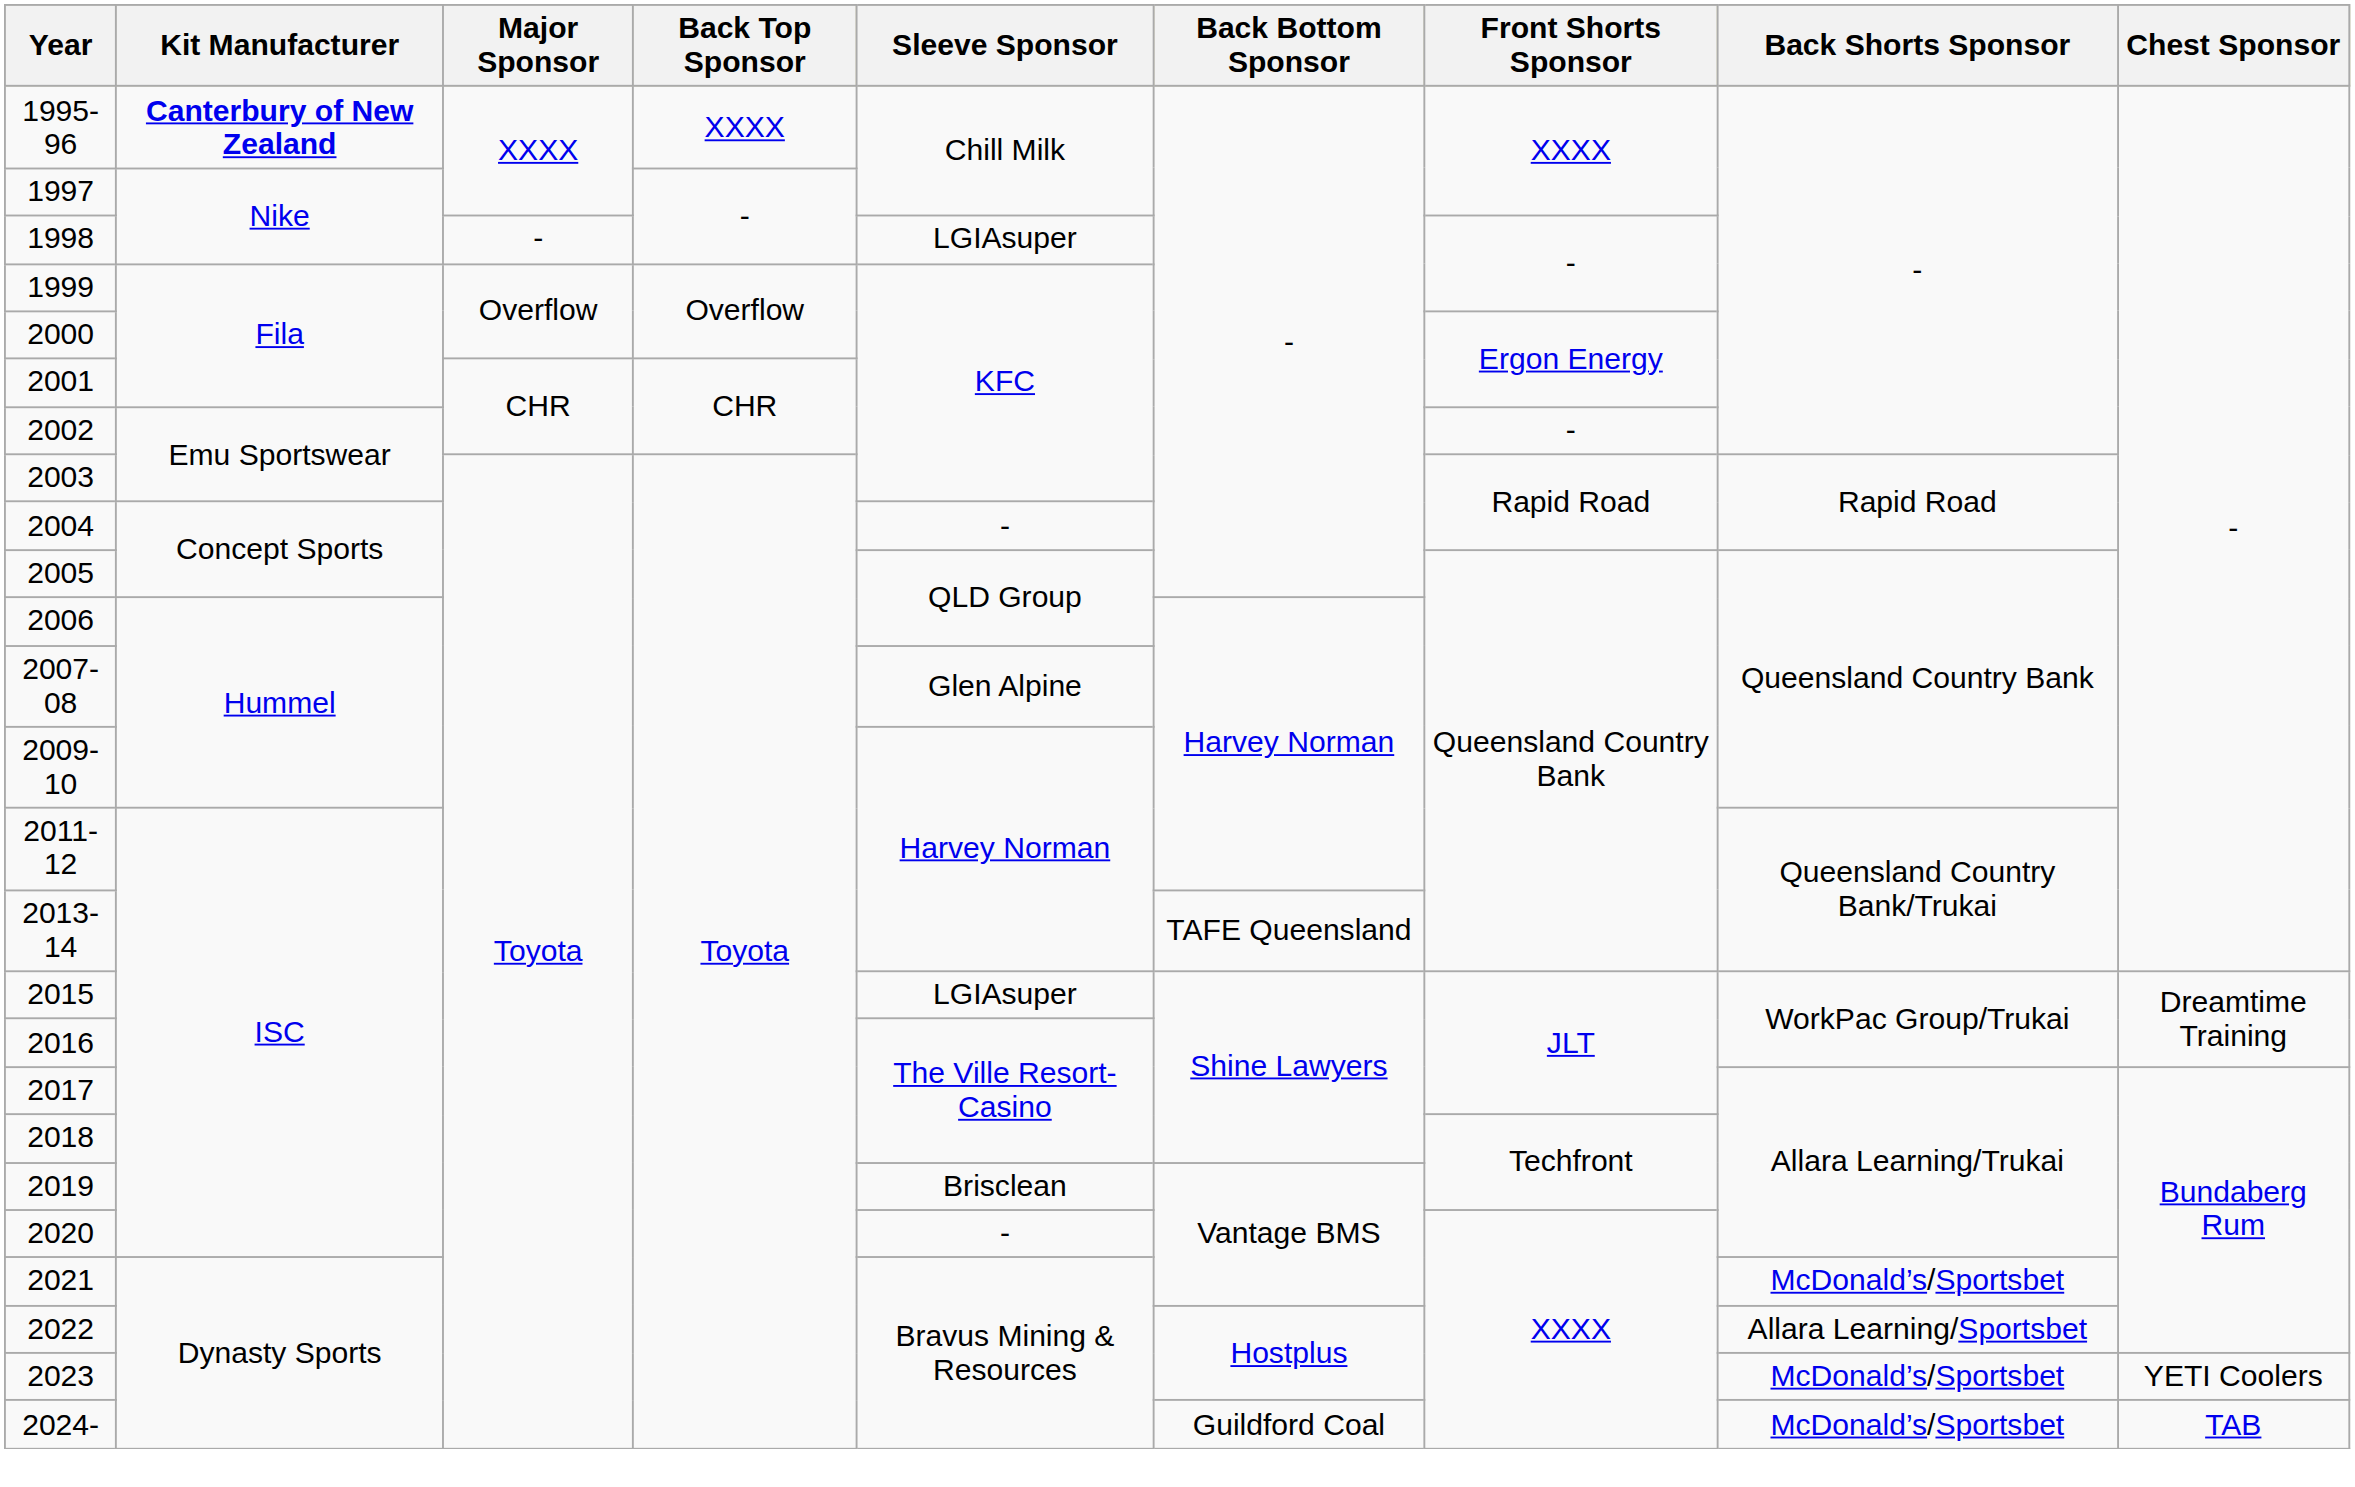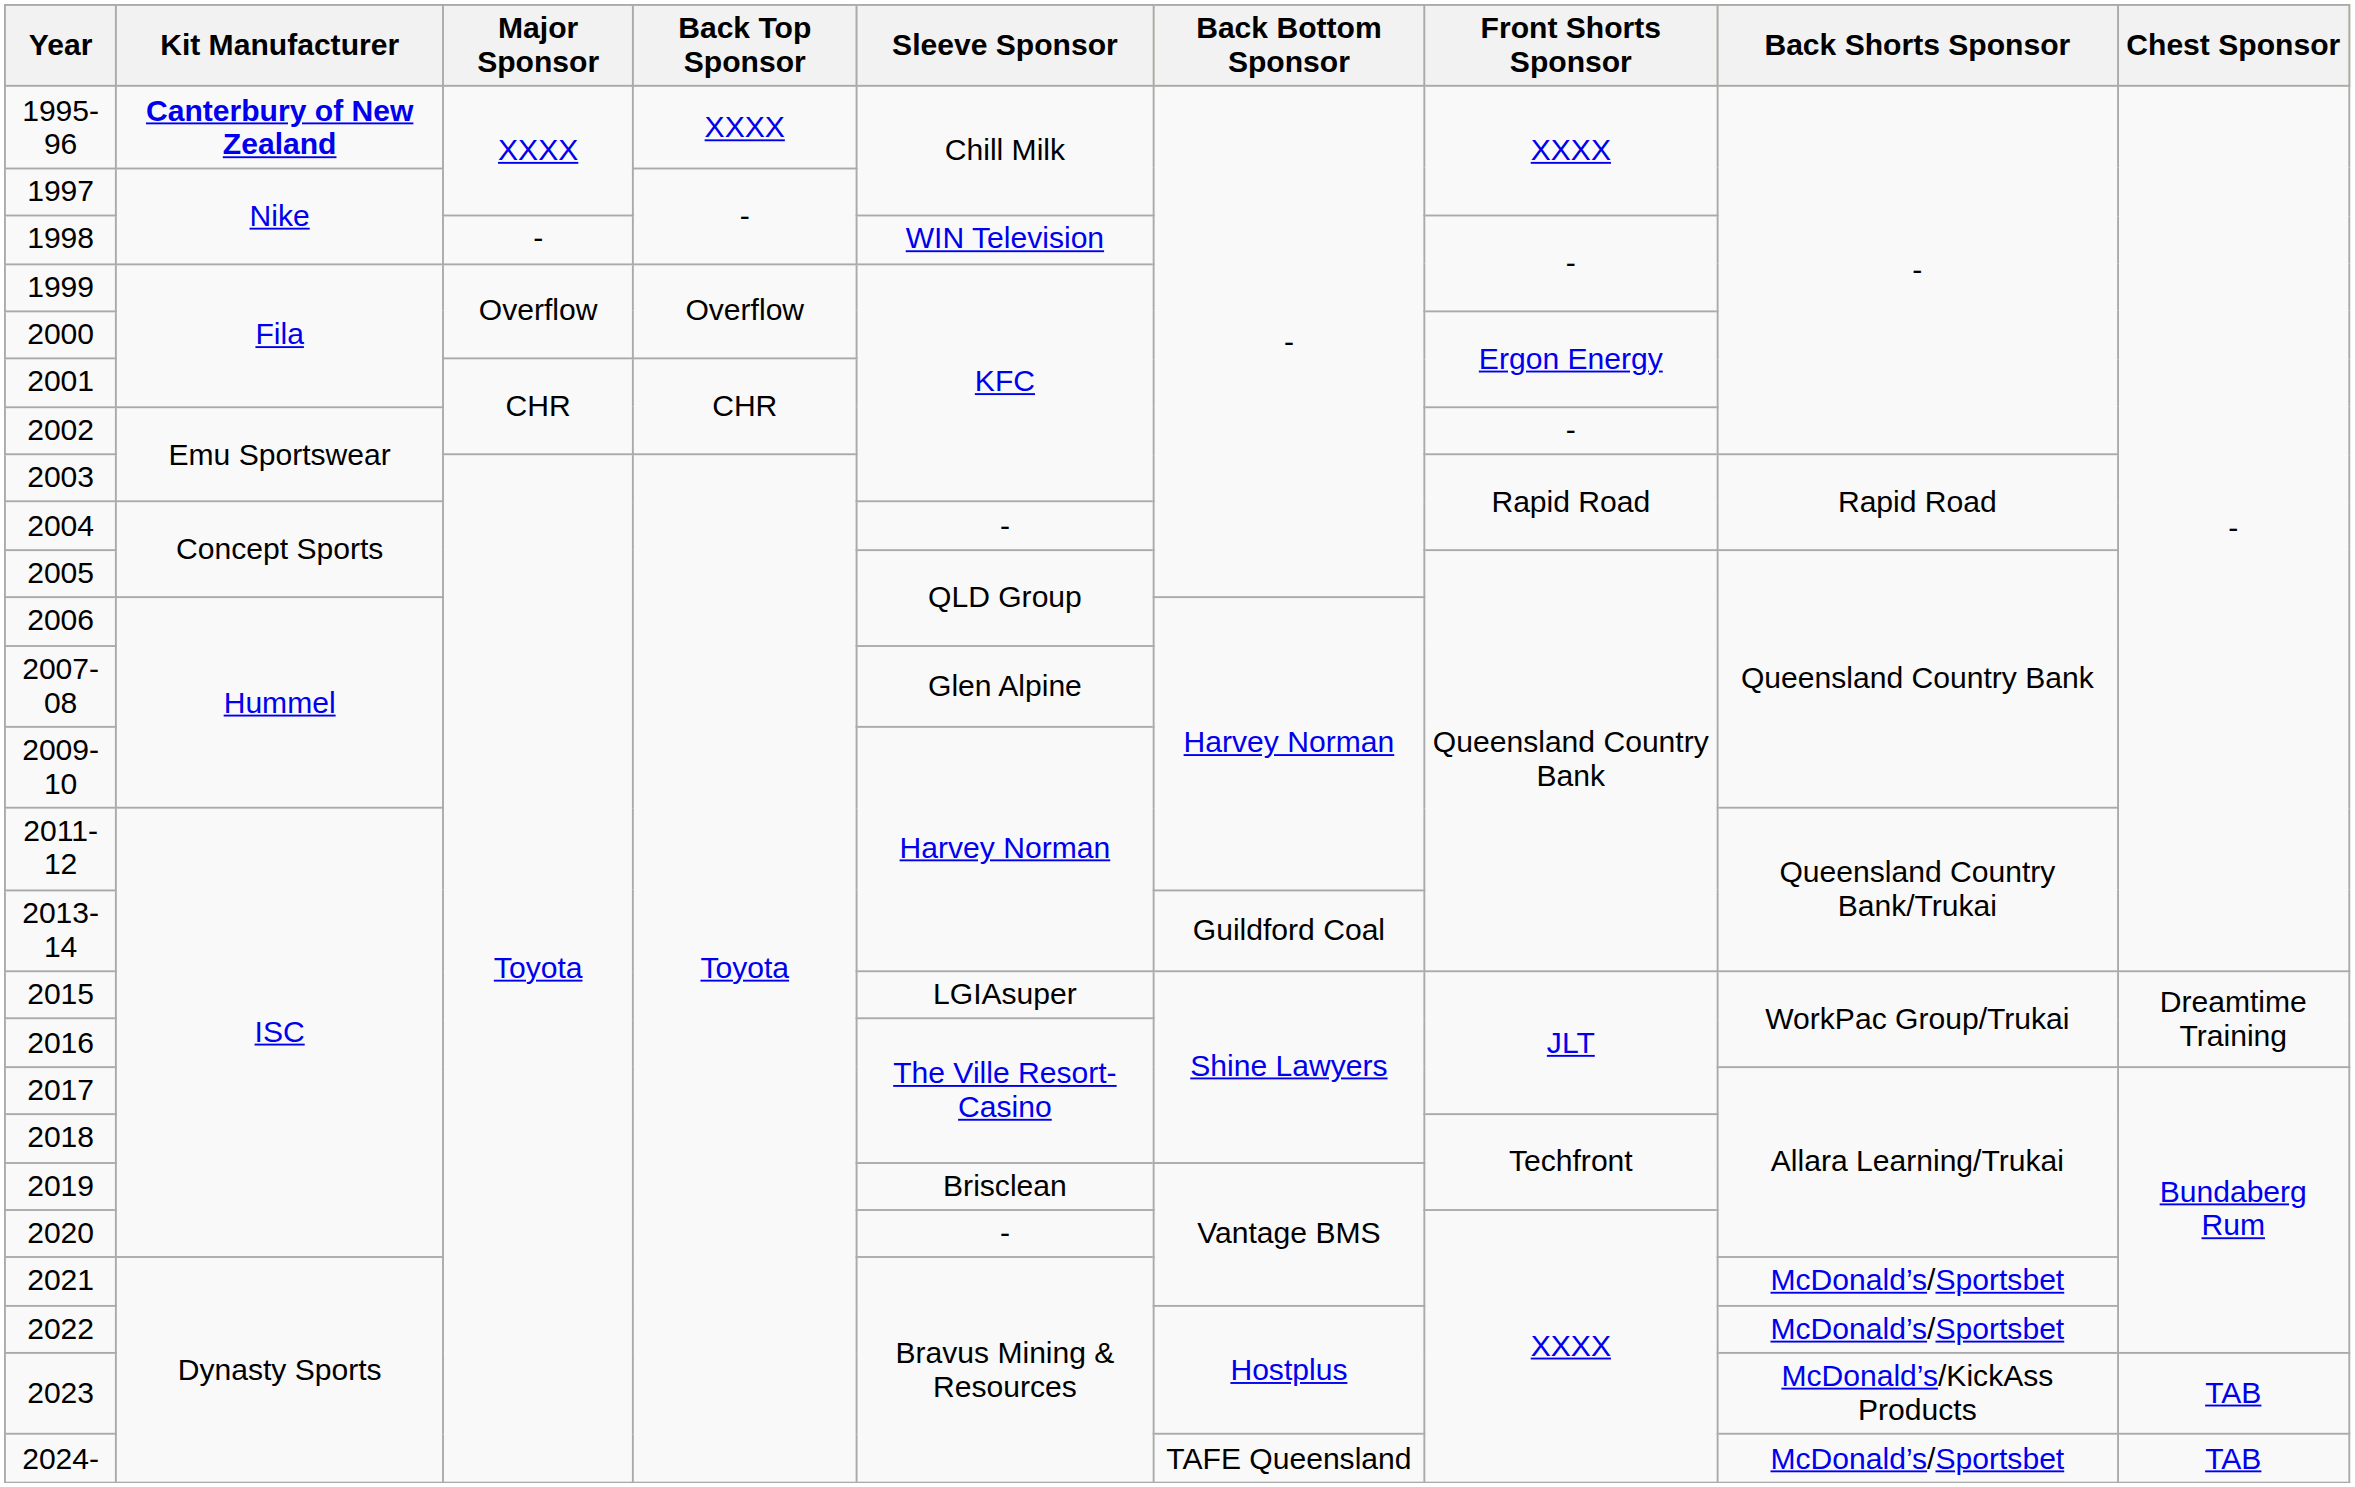 <table class="wikitable sortable" style="text-align:center">
 <tr style="background:#bdb76b;">
 <th>Year</th>
 <th>Kit Manufacturer</th>
 <th>Major Sponsor</th>
 <th>Back Top Sponsor</th>
 <th>Sleeve Sponsor</th>
 <th>Back Bottom Sponsor</th>
 <th>Front Shorts Sponsor</th>
 <th>Back Shorts Sponsor</th>
 <th>Chest Sponsor</th>
 </tr>
 <tr>
 <td>1995-96</td>
 <td><strong><a href='#'>Canterbury of New Zealand</a></strong></td>
 <td rowspan="2"><a href='#'>XXXX</a></td>
 <td><a href='#'>XXXX</a></td>
 <td rowspan="2">Chill Milk</td>
 <td rowspan="10">-</td>
 <td rowspan="2"><a href='#'>XXXX</a></td>
 <td rowspan="7">-</td>
 <td rowspan="15">-</td>
 </tr>
 <tr>
 <td>1997</td>
 <td rowspan="2"><a href='#'>Nike</a></td>
 <td rowspan="2">-</td>
 </tr>
 <tr>
 <td>1998</td>
 <td>-</td>
-<td>LGIAsuper</td>
+<td><a href='#'>WIN Television</a></td>
 <td rowspan="2">-</td>
 </tr>
 <tr>
 <td>1999</td>
 <td rowspan="3"><a href='#'>Fila</a></td>
 <td rowspan="2">Overflow</td>
 <td rowspan="2">Overflow</td>
 <td rowspan="5"><a href='#'>KFC</a></td>
 </tr>
 <tr>
 <td>2000</td>
 <td rowspan="2"><a href='#'>Ergon Energy</a></td>
 </tr>
 <tr>
 <td>2001</td>
 <td rowspan="2">CHR</td>
 <td rowspan="2">CHR</td>
 </tr>
 <tr>
 <td>2002</td>
 <td rowspan="2">Emu Sportswear</td>
 <td>-</td>
 </tr>
 <tr>
 <td>2003</td>
 <td rowspan="18"><a href='#'>Toyota</a></td>
 <td rowspan="18"><a href='#'>Toyota</a></td>
 <td rowspan="2">Rapid Road</td>
 <td rowspan="2">Rapid Road</td>
 </tr>
 <tr>
 <td>2004</td>
 <td rowspan="2">Concept Sports</td>
 <td>-</td>
 </tr>
 <tr>
 <td>2005</td>
 <td rowspan="2">QLD Group</td>
 <td rowspan="6">Queensland Country Bank</td>
 <td rowspan="4">Queensland Country Bank</td>
 </tr>
 <tr>
 <td>2006</td>
 <td rowspan="3"><a href='#'>Hummel</a></td>
 <td rowspan="4"><a href='#'>Harvey Norman</a></td>
 </tr>
 <tr>
 <td>2007-08</td>
 <td>Glen Alpine</td>
 </tr>
 <tr>
 <td>2009-10</td>
 <td rowspan="3"><a href='#'>Harvey Norman</a></td>
 </tr>
 <tr>
 <td>2011-12</td>
 <td rowspan="8"><a href='#'>ISC</a></td>
 <td rowspan="2">Queensland Country Bank/Trukai</td>
 </tr>
 <tr>
 <td>2013-14</td>
-<td>TAFE Queensland</td>
+<td>Guildford Coal</td>
 </tr>
 <tr>
 <td>2015</td>
 <td>LGIAsuper</td>
 <td rowspan="4"><a href='#'>Shine Lawyers</a></td>
 <td rowspan="3"><a href='#'>JLT</a></td>
 <td rowspan="2">WorkPac Group/Trukai</td>
 <td rowspan="2">Dreamtime Training</td>
 </tr>
 <tr>
 <td>2016</td>
 <td rowspan="3"><a href='#'>The Ville Resort-Casino</a></td>
 </tr>
 <tr>
 <td>2017</td>
 <td rowspan="4">Allara Learning/Trukai</td>
 <td rowspan="6"><a href='#'>Bundaberg Rum</a></td>
 </tr>
 <tr>
 <td>2018</td>
 <td rowspan="2">Techfront</td>
 </tr>
 <tr>
 <td>2019</td>
 <td>Brisclean</td>
 <td rowspan="3">Vantage BMS</td>
 </tr>
 <tr>
 <td>2020</td>
 <td>-</td>
 <td rowspan="5"><a href='#'>XXXX</a></td>
 </tr>
 <tr>
 <td>2021</td>
 <td rowspan="4">Dynasty Sports</td>
 <td rowspan="4">Bravus Mining & Resources</td>
 <td><a href='#'>McDonald’s</a>/<a href='#'>Sportsbet</a></td>
 </tr>
 <tr>
 <td>2022</td>
 <td rowspan="2"><a href='#'>Hostplus</a></td>
-<td>Allara Learning/<a href='#'>Sportsbet</a></td>
+<td><a href='#'>McDonald’s</a>/<a href='#'>Sportsbet</a></td>
 </tr>
 <tr>
 <td>2023</td>
-<td><a href='#'>McDonald’s</a>/<a href='#'>Sportsbet</a></td>
-<td>YETI Coolers</td>
+<td><a href='#'>McDonald’s</a>/KickAss Products</td>
+<td><a href='#'>TAB</a></td>
 </tr>
 <tr>
 <td>2024-</td>
-<td>Guildford Coal</td>
+<td>TAFE Queensland</td>
 <td><a href='#'>McDonald’s</a>/<a href='#'>Sportsbet</a></td>
 <td><a href='#'>TAB</a></td>
 </tr>
 </table>
